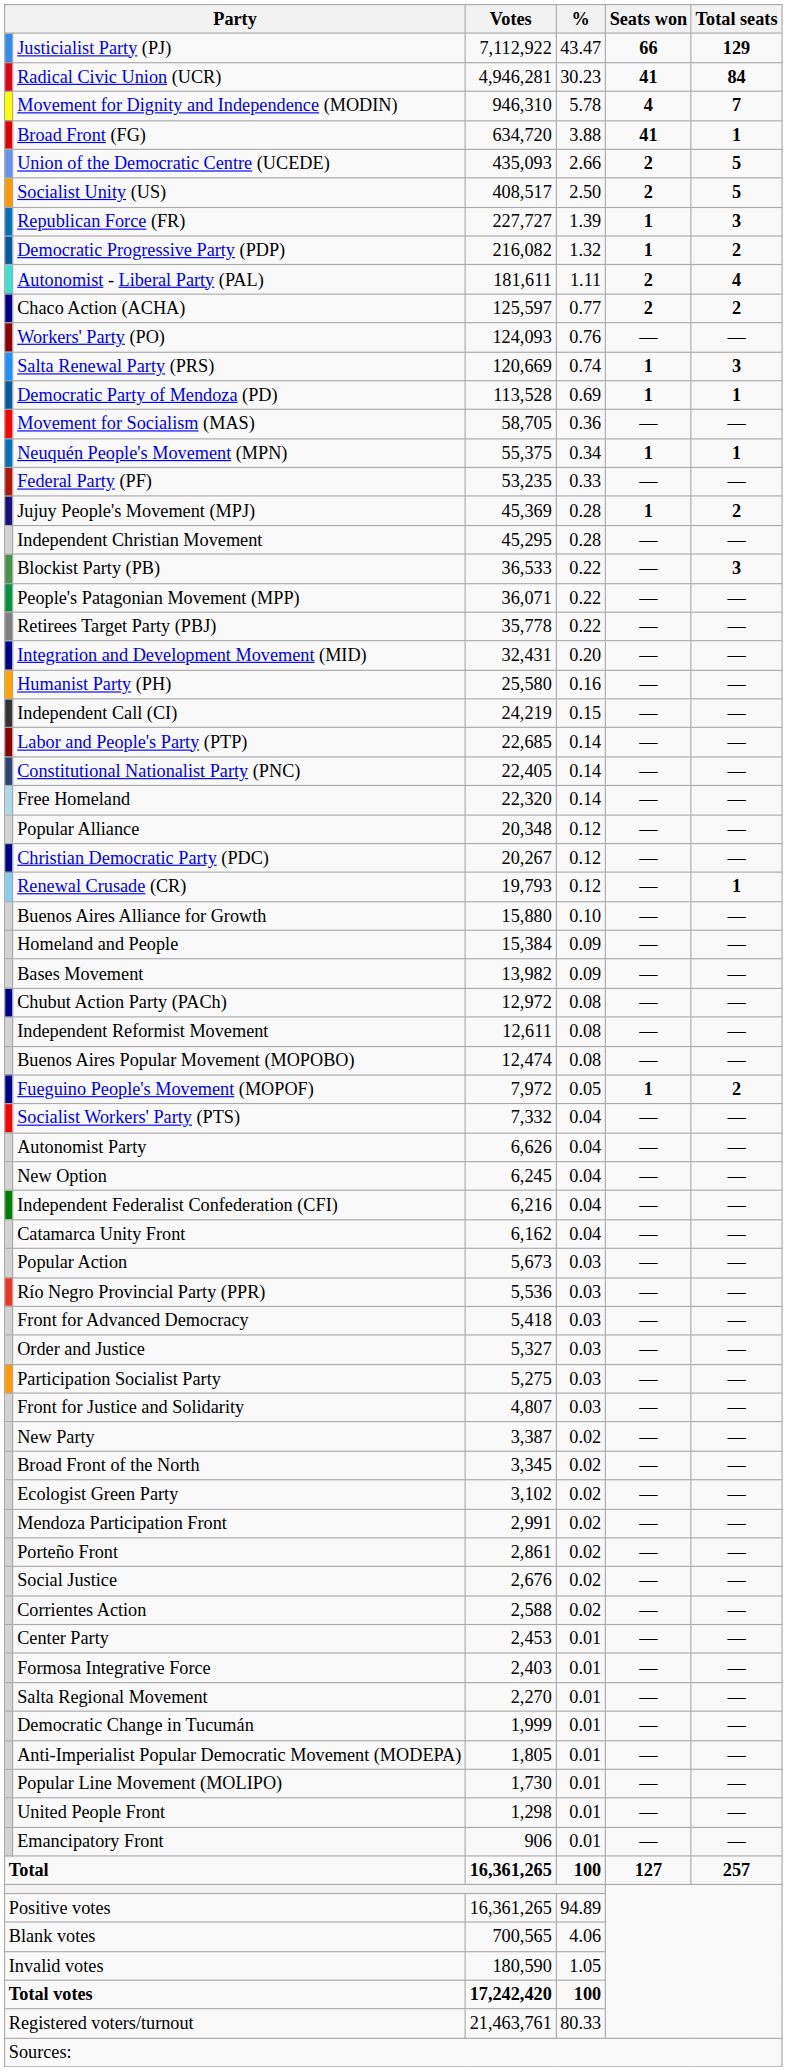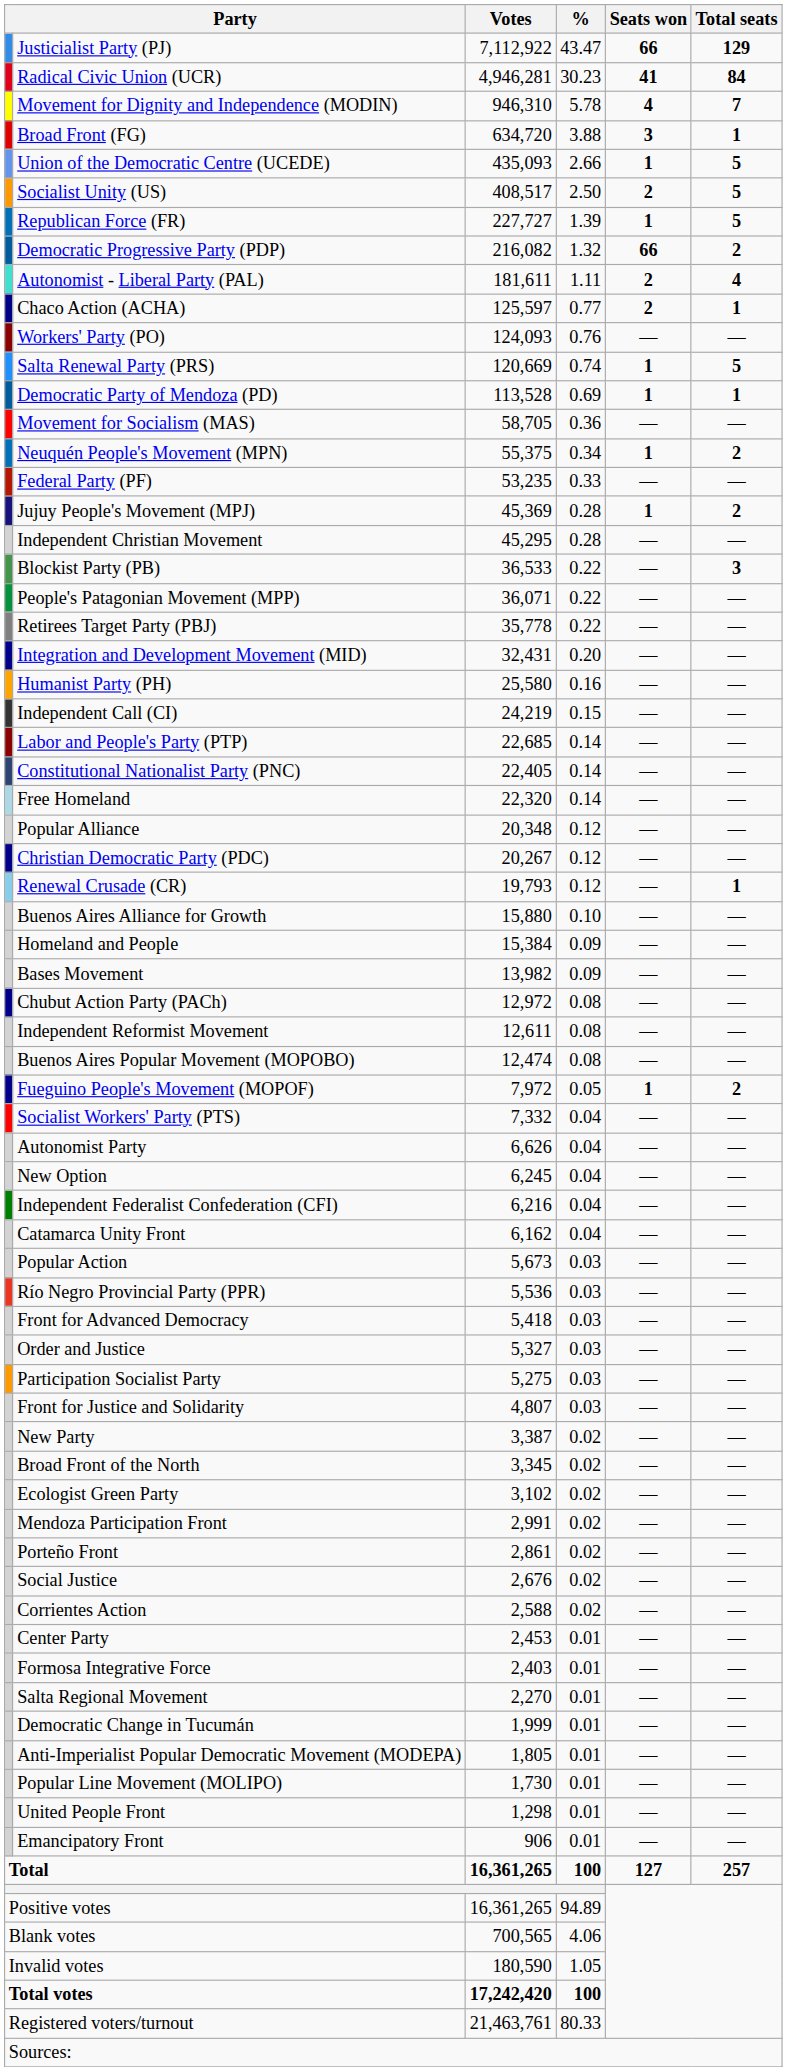 <table class="wikitable" style="text-align:right;">
 <tr>
 <th colspan=2>Party</th>
 <th>Votes</th>
 <th>%</th>
 <th>Seats won</th>
 <th>Total seats</th>
 </tr>
 <tr>
 <td bgcolor=#318CE7></td>
 <td align=left><a href='#'>Justicialist Party</a> (PJ)</td>
 <td>7,112,922</td>
 <td>43.47</td>
 <td align=center><strong>66</strong></td>
 <td align=center><strong>129</strong></td>
 </tr>
 <tr>
 <td bgcolor=#E10019></td>
 <td align=left><a href='#'>Radical Civic Union</a> (UCR)</td>
 <td>4,946,281</td>
 <td>30.23</td>
 <td align=center><strong>41</strong></td>
 <td align=center><strong>84</strong></td>
 </tr>
 <tr>
 <td bgcolor=yellow></td>
 <td align=left><a href='#'>Movement for Dignity and Independence</a> (MODIN)</td>
 <td>946,310</td>
 <td>5.78</td>
 <td align=center><strong>4</strong></td>
 <td align=center><strong>7</strong></td>
 </tr>
 <tr>
 <td bgcolor=#DF0101></td>
 <td align=left><a href='#'>Broad Front</a> (FG)</td>
 <td>634,720</td>
 <td>3.88</td>
-<td align=center><strong>41</strong></td>
+<td align=center><strong>3</strong></td>
 <td align=center><strong>1</strong></td>
 </tr>
 <tr>
 <td bgcolor=#6495ED></td>
 <td align=left><a href='#'>Union of the Democratic Centre</a> (UCEDE)</td>
 <td>435,093</td>
 <td>2.66</td>
-<td align=center><strong>2</strong></td>
+<td align=center><strong>1</strong></td>
 <td align=center><strong>5</strong></td>
 </tr>
 <tr>
 <td bgcolor=#FF9900></td>
 <td align=left><a href='#'>Socialist Unity</a> (US)</td>
 <td>408,517</td>
 <td>2.50</td>
 <td align=center><strong>2</strong></td>
 <td align=center><strong>5</strong></td>
 </tr>
 <tr>
 <td bgcolor=#0070B8></td>
 <td align=left><a href='#'>Republican Force</a> (FR)</td>
 <td>227,727</td>
 <td>1.39</td>
 <td align=center><strong>1</strong></td>
-<td align=center><strong>3</strong></td>
+<td align=center><strong>5</strong></td>
 </tr>
 <tr>
 <td bgcolor=#005C9E></td>
 <td align=left><a href='#'>Democratic Progressive Party</a> (PDP)</td>
 <td>216,082</td>
 <td>1.32</td>
-<td align=center><strong>1</strong></td>
+<td align=center><strong>66</strong></td>
 <td align=center><strong>2</strong></td>
 </tr>
 <tr>
 <td bgcolor=#40E0D0></td>
 <td align=left><a href='#'>Autonomist</a> - <a href='#'>Liberal Party</a> (PAL)</td>
 <td>181,611</td>
 <td>1.11</td>
 <td align=center><strong>2</strong></td>
 <td align=center><strong>4</strong></td>
 </tr>
 <tr>
 <td bgcolor=#000088></td>
 <td align=left>Chaco Action (ACHA)</td>
 <td>125,597</td>
 <td>0.77</td>
 <td align=center><strong>2</strong></td>
-<td align=center><strong>2</strong></td>
+<td align=center><strong>1</strong></td>
 </tr>
 <tr>
 <td bgcolor=darkred></td>
 <td align=left><a href='#'>Workers' Party</a> (PO)</td>
 <td>124,093</td>
 <td>0.76</td>
 <td align=center>—</td>
 <td align=center>—</td>
 </tr>
 <tr>
 <td bgcolor=#1E90FF></td>
 <td align=left><a href='#'>Salta Renewal Party</a> (PRS)</td>
 <td>120,669</td>
 <td>0.74</td>
 <td align=center><strong>1</strong></td>
-<td align=center><strong>3</strong></td>
+<td align=center><strong>5</strong></td>
 </tr>
 <tr>
 <td bgcolor=#005C9E></td>
 <td align=left><a href='#'>Democratic Party of Mendoza</a> (PD)</td>
 <td>113,528</td>
 <td>0.69</td>
 <td align=center><strong>1</strong></td>
 <td align=center><strong>1</strong></td>
 </tr>
 <tr>
 <td bgcolor=red></td>
 <td align=left><a href='#'>Movement for Socialism</a> (MAS)</td>
 <td>58,705</td>
 <td>0.36</td>
 <td align=center>—</td>
 <td align=center>—</td>
 </tr>
 <tr>
 <td bgcolor=#0070B8></td>
 <td align=left><a href='#'>Neuquén People's Movement</a> (MPN)</td>
 <td>55,375</td>
 <td>0.34</td>
 <td align=center><strong>1</strong></td>
-<td align=center><strong>1</strong></td>
+<td align=center><strong>2</strong></td>
 </tr>
 <tr>
 <td bgcolor=#B51601></td>
 <td align=left><a href='#'>Federal Party</a> (PF)</td>
 <td>53,235</td>
 <td>0.33</td>
 <td align=center>—</td>
 <td align=center>—</td>
 </tr>
 <tr>
 <td bgcolor=#17117D></td>
 <td align=left>Jujuy People's Movement (MPJ)</td>
 <td>45,369</td>
 <td>0.28</td>
 <td align=center><strong>1</strong></td>
 <td align=center><strong>2</strong></td>
 </tr>
 <tr>
 <td bgcolor=lightgrey></td>
 <td align=left>Independent Christian Movement</td>
 <td>45,295</td>
 <td>0.28</td>
 <td align=center>—</td>
 <td align=center>—</td>
 </tr>
 <tr>
 <td bgcolor=#44944A></td>
 <td align=left>Blockist Party (PB)</td>
 <td>36,533</td>
 <td>0.22</td>
 <td align=center>—</td>
 <td align=center><strong>3</strong></td>
 </tr>
 <tr>
 <td bgcolor=#04923c></td>
 <td align=left>People's Patagonian Movement (MPP)</td>
 <td>36,071</td>
 <td>0.22</td>
 <td align=center>—</td>
 <td align=center>—</td>
 </tr>
 <tr>
 <td bgcolor=grey></td>
 <td align=left>Retirees Target Party (PBJ)</td>
 <td>35,778</td>
 <td>0.22</td>
 <td align=center>—</td>
 <td align=center>—</td>
 </tr>
 <tr>
 <td bgcolor=darkblue></td>
 <td align=left><a href='#'>Integration and Development Movement</a> (MID)</td>
 <td>32,431</td>
 <td>0.20</td>
 <td align=center>—</td>
 <td align=center>—</td>
 </tr>
 <tr>
 <td bgcolor=orange></td>
 <td align=left><a href='#'>Humanist Party</a> (PH)</td>
 <td>25,580</td>
 <td>0.16</td>
 <td align=center>—</td>
 <td align=center>—</td>
 </tr>
 <tr>
 <td bgcolor=#333333></td>
 <td align=left>Independent Call (CI)</td>
 <td>24,219</td>
 <td>0.15</td>
 <td align=center>—</td>
 <td align=center>—</td>
 </tr>
 <tr>
 <td bgcolor=darkred></td>
 <td align=left><a href='#'>Labor and People's Party</a> (PTP)</td>
 <td>22,685</td>
 <td>0.14</td>
 <td align=center>—</td>
 <td align=center>—</td>
 </tr>
 <tr>
 <td bgcolor=#2E4371></td>
 <td align=left><a href='#'>Constitutional Nationalist Party</a> (PNC)</td>
 <td>22,405</td>
 <td>0.14</td>
 <td align=center>—</td>
 <td align=center>—</td>
 </tr>
 <tr>
 <td bgcolor=lightblue></td>
 <td align=left>Free Homeland</td>
 <td>22,320</td>
 <td>0.14</td>
 <td align=center>—</td>
 <td align=center>—</td>
 </tr>
 <tr>
 <td bgcolor=lightgrey></td>
 <td align=left>Popular Alliance</td>
 <td>20,348</td>
 <td>0.12</td>
 <td align=center>—</td>
 <td align=center>—</td>
 </tr>
 <tr>
 <td bgcolor=darkblue></td>
 <td align=left><a href='#'>Christian Democratic Party</a> (PDC)</td>
 <td>20,267</td>
 <td>0.12</td>
 <td align=center>—</td>
 <td align=center>—</td>
 </tr>
 <tr>
 <td bgcolor=SkyBlue></td>
 <td align=left><a href='#'>Renewal Crusade</a> (CR)</td>
 <td>19,793</td>
 <td>0.12</td>
 <td align=center>—</td>
 <td align=center><strong>1</strong></td>
 </tr>
 <tr>
 <td bgcolor=lightgrey></td>
 <td align=left>Buenos Aires Alliance for Growth</td>
 <td>15,880</td>
 <td>0.10</td>
 <td align=center>—</td>
 <td align=center>—</td>
 </tr>
 <tr>
 <td bgcolor=lightgrey></td>
 <td align=left>Homeland and People</td>
 <td>15,384</td>
 <td>0.09</td>
 <td align=center>—</td>
 <td align=center>—</td>
 </tr>
 <tr>
 <td bgcolor=lightgrey></td>
 <td align=left>Bases Movement</td>
 <td>13,982</td>
 <td>0.09</td>
 <td align=center>—</td>
 <td align=center>—</td>
 </tr>
 <tr>
 <td bgcolor=darkblue></td>
 <td align=left>Chubut Action Party (PACh)</td>
 <td>12,972</td>
 <td>0.08</td>
 <td align=center>—</td>
 <td align=center>—</td>
 </tr>
 <tr>
 <td bgcolor=lightgrey></td>
 <td align=left>Independent Reformist Movement</td>
 <td>12,611</td>
 <td>0.08</td>
 <td align=center>—</td>
 <td align=center>—</td>
 </tr>
 <tr>
 <td bgcolor=lightgrey></td>
 <td align=left>Buenos Aires Popular Movement (MOPOBO)</td>
 <td>12,474</td>
 <td>0.08</td>
 <td align=center>—</td>
 <td align=center>—</td>
 </tr>
 <tr>
 <td bgcolor=darkblue></td>
 <td align=left><a href='#'>Fueguino People's Movement</a> (MOPOF)</td>
 <td>7,972</td>
 <td>0.05</td>
 <td align=center><strong>1</strong></td>
 <td align=center><strong>2</strong></td>
 </tr>
 <tr>
 <td bgcolor=red></td>
 <td align=left><a href='#'>Socialist Workers' Party</a> (PTS)</td>
 <td>7,332</td>
 <td>0.04</td>
 <td align=center>—</td>
 <td align=center>—</td>
 </tr>
 <tr>
 <td bgcolor=lightgrey></td>
 <td align=left>Autonomist Party</td>
 <td>6,626</td>
 <td>0.04</td>
 <td align=center>—</td>
 <td align=center>—</td>
 </tr>
 <tr>
 <td bgcolor=lightgrey></td>
 <td align=left>New Option</td>
 <td>6,245</td>
 <td>0.04</td>
 <td align=center>—</td>
 <td align=center>—</td>
 </tr>
 <tr>
 <td bgcolor=green></td>
 <td align=left>Independent Federalist Confederation (CFI)</td>
 <td>6,216</td>
 <td>0.04</td>
 <td align=center>—</td>
 <td align=center>—</td>
 </tr>
 <tr>
 <td bgcolor=lightgrey></td>
 <td align=left>Catamarca Unity Front</td>
 <td>6,162</td>
 <td>0.04</td>
 <td align=center>—</td>
 <td align=center>—</td>
 </tr>
 <tr>
 <td bgcolor=lightgrey></td>
 <td align=left>Popular Action</td>
 <td>5,673</td>
 <td>0.03</td>
 <td align=center>—</td>
 <td align=center>—</td>
 </tr>
 <tr>
 <td bgcolor=#EB3721></td>
 <td align=left>Río Negro Provincial Party (PPR)</td>
 <td>5,536</td>
 <td>0.03</td>
 <td align=center>—</td>
 <td align=center>—</td>
 </tr>
 <tr>
 <td bgcolor=lightgrey></td>
 <td align=left>Front for Advanced Democracy</td>
 <td>5,418</td>
 <td>0.03</td>
 <td align=center>—</td>
 <td align=center>—</td>
 </tr>
 <tr>
 <td bgcolor=lightgrey></td>
 <td align=left>Order and Justice</td>
 <td>5,327</td>
 <td>0.03</td>
 <td align=center>—</td>
 <td align=center>—</td>
 </tr>
 <tr>
 <td bgcolor=#FF9900></td>
 <td align=left>Participation Socialist Party</td>
 <td>5,275</td>
 <td>0.03</td>
 <td align=center>—</td>
 <td align=center>—</td>
 </tr>
 <tr>
 <td bgcolor=lightgrey></td>
 <td align=left>Front for Justice and Solidarity</td>
 <td>4,807</td>
 <td>0.03</td>
 <td align=center>—</td>
 <td align=center>—</td>
 </tr>
 <tr>
 <td bgcolor=lightgrey></td>
 <td align=left>New Party</td>
 <td>3,387</td>
 <td>0.02</td>
 <td align=center>—</td>
 <td align=center>—</td>
 </tr>
 <tr>
 <td bgcolor=lightgrey></td>
 <td align=left>Broad Front of the North</td>
 <td>3,345</td>
 <td>0.02</td>
 <td align=center>—</td>
 <td align=center>—</td>
 </tr>
 <tr>
 <td bgcolor=lightgrey></td>
 <td align=left>Ecologist Green Party</td>
 <td>3,102</td>
 <td>0.02</td>
 <td align=center>—</td>
 <td align=center>—</td>
 </tr>
 <tr>
 <td bgcolor=lightgrey></td>
 <td align=left>Mendoza Participation Front</td>
 <td>2,991</td>
 <td>0.02</td>
 <td align=center>—</td>
 <td align=center>—</td>
 </tr>
 <tr>
 <td bgcolor=lightgrey></td>
 <td align=left>Porteño Front</td>
 <td>2,861</td>
 <td>0.02</td>
 <td align=center>—</td>
 <td align=center>—</td>
 </tr>
 <tr>
 <td bgcolor=lightgrey></td>
 <td align=left>Social Justice</td>
 <td>2,676</td>
 <td>0.02</td>
 <td align=center>—</td>
 <td align=center>—</td>
 </tr>
 <tr>
 <td bgcolor=lightgrey></td>
 <td align=left>Corrientes Action</td>
 <td>2,588</td>
 <td>0.02</td>
 <td align=center>—</td>
 <td align=center>—</td>
 </tr>
 <tr>
 <td bgcolor=lightgrey></td>
 <td align=left>Center Party</td>
 <td>2,453</td>
 <td>0.01</td>
 <td align=center>—</td>
 <td align=center>—</td>
 </tr>
 <tr>
 <td bgcolor=lightgrey></td>
 <td align=left>Formosa Integrative Force</td>
 <td>2,403</td>
 <td>0.01</td>
 <td align=center>—</td>
 <td align=center>—</td>
 </tr>
 <tr>
 <td bgcolor=lightgrey></td>
 <td align=left>Salta Regional Movement</td>
 <td>2,270</td>
 <td>0.01</td>
 <td align=center>—</td>
 <td align=center>—</td>
 </tr>
 <tr>
 <td bgcolor=lightgrey></td>
 <td align=left>Democratic Change in Tucumán</td>
 <td>1,999</td>
 <td>0.01</td>
 <td align=center>—</td>
 <td align=center>—</td>
 </tr>
 <tr>
 <td bgcolor=lightgrey></td>
 <td align=left>Anti-Imperialist Popular Democratic Movement (MODEPA)</td>
 <td>1,805</td>
 <td>0.01</td>
 <td align=center>—</td>
 <td align=center>—</td>
 </tr>
 <tr>
 <td bgcolor=lightgrey></td>
 <td align=left>Popular Line Movement (MOLIPO)</td>
 <td>1,730</td>
 <td>0.01</td>
 <td align=center>—</td>
 <td align=center>—</td>
 </tr>
 <tr>
 <td bgcolor=lightgrey></td>
 <td align=left>United People Front</td>
 <td>1,298</td>
 <td>0.01</td>
 <td align=center>—</td>
 <td align=center>—</td>
 </tr>
 <tr>
 <td bgcolor=lightgrey></td>
 <td align=left>Emancipatory Front</td>
 <td>906</td>
 <td>0.01</td>
 <td align=center>—</td>
 <td align=center>—</td>
 </tr>
 <tr style="font-weight:bold">
 <td colspan=2 align=left>Total</td>
 <td>16,361,265</td>
 <td>100</td>
 <td align=center><strong>127</strong></td>
 <td align=center><strong>257</strong></td>
 </tr>
 <tr>
 <th colspan=4></th>
 <td rowspan=6 colspan=2></td>
 </tr>
 <tr>
 <td align=left colspan=2>Positive votes</td>
 <td>16,361,265</td>
 <td>94.89</td>
 </tr>
 <tr>
 <td align=left colspan=2>Blank votes</td>
 <td>700,565</td>
 <td>4.06</td>
 </tr>
 <tr>
 <td align=left colspan=2>Invalid votes</td>
 <td>180,590</td>
 <td>1.05</td>
 </tr>
 <tr style="font-weight:bold">
 <td align=left colspan=2>Total votes</td>
 <td>17,242,420</td>
 <td>100</td>
 </tr>
 <tr>
 <td align=left colspan=2>Registered voters/turnout</td>
 <td>21,463,761</td>
 <td>80.33</td>
 </tr>
 <tr>
 <td colspan=6 align=left>Sources:</td>
 </tr>
 </table>
